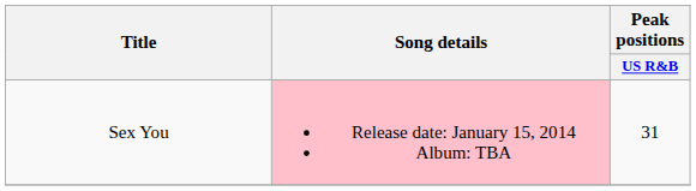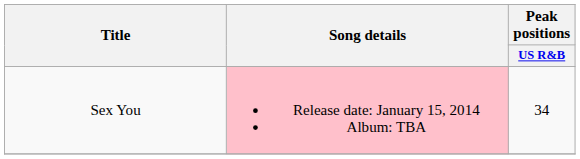 <table class="wikitable plainrowheaders" style="text-align:center;">
 <tr>
 <th rowspan="2" style="width:16em;">Title</th>
 <th rowspan="2" style="width:20em;">Song details</th>
 <th colspan="1">Peak positions</th>
 </tr>
 <tr style="font-size:smaller;">
 <th width="65"><a href='#'>US R&B</a></th>
 </tr>
 <tr>
 <td>Sex You</td>
 <td style="background: pink;"><br><ul><li>Release date: January 15, 2014</li><li>Album: TBA</li></ul></td>
-<td>31</td>
+<td>34</td>
 </tr>
 <tr>
 </tr>
 </table>
